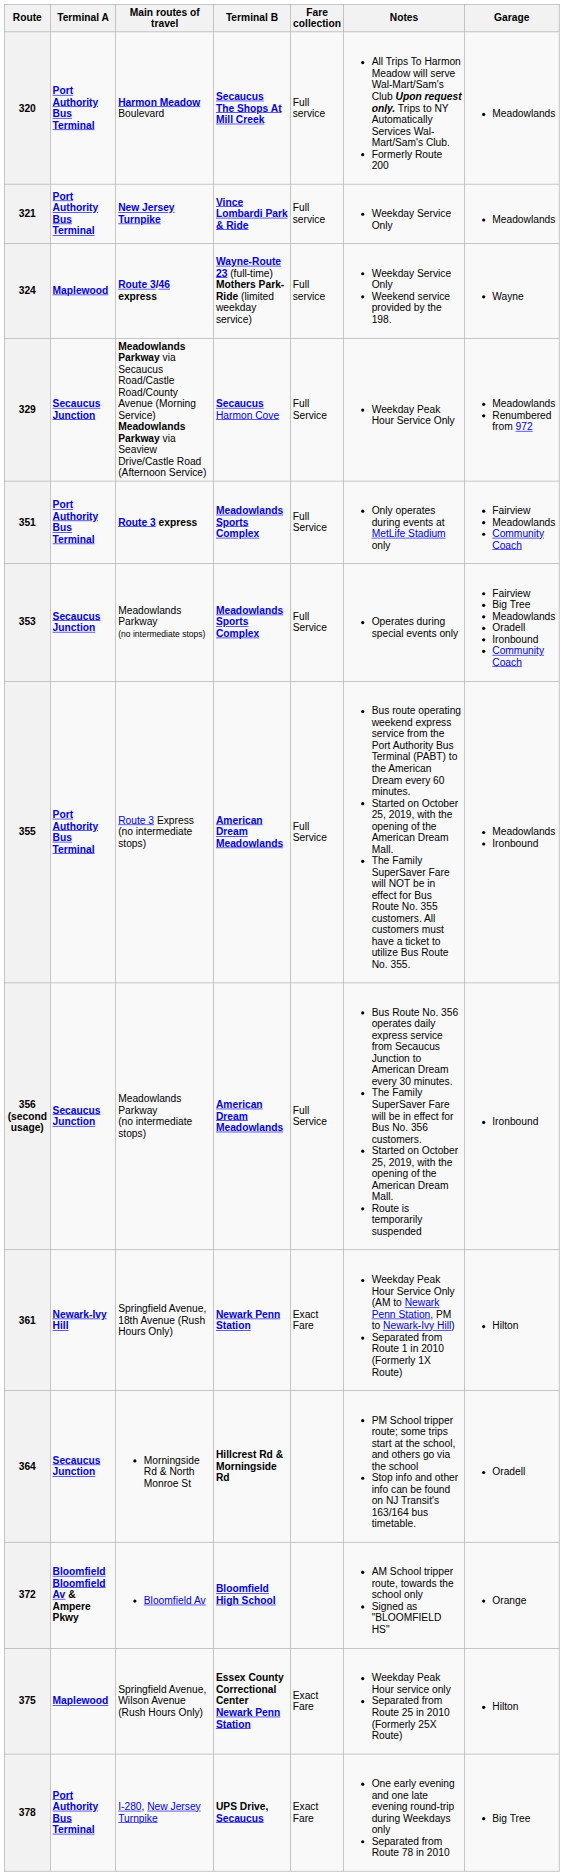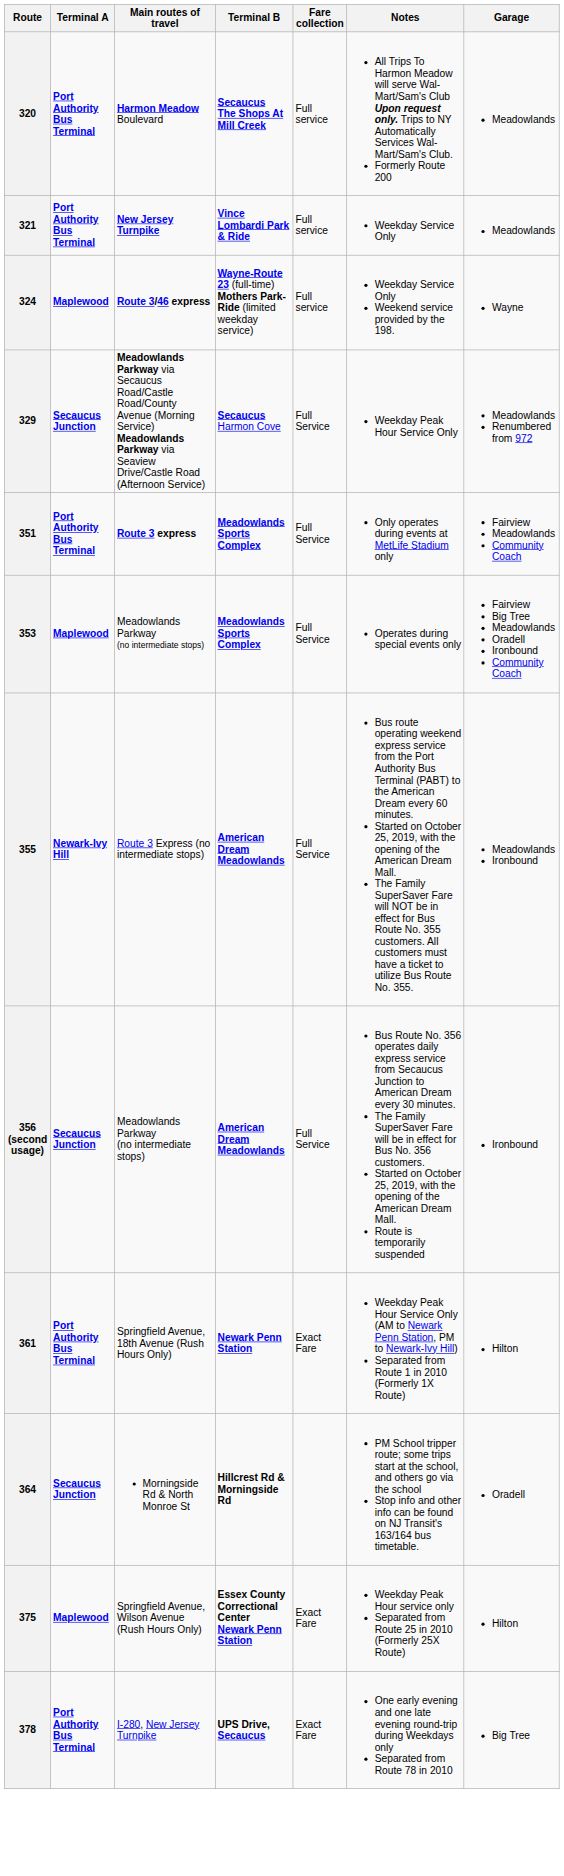 <table class="wikitable">
 <tr>
 <th>Route</th>
 <th>Terminal A</th>
 <th>Main routes of travel</th>
 <th>Terminal B</th>
 <th>Fare collection</th>
 <th>Notes</th>
 <th>Garage</th>
 </tr>
 <tr>
 <th><div>320</div></th>
 <td><strong><a href='#'>Port Authority Bus Terminal</a></strong></td>
 <td><strong><a href='#'>Harmon Meadow</a></strong> Boulevard</td>
 <td><strong><a href='#'>Secaucus</a></strong><br><strong><a href='#'>The Shops At Mill Creek</a></strong></td>
 <td>Full service</td>
 <td><br><ul><li>All Trips To Harmon Meadow will serve Wal-Mart/Sam's Club <strong><em>Upon request only.</em></strong> Trips to NY Automatically Services Wal-Mart/Sam's Club.</li><li>Formerly Route 200</li></ul></td>
 <td><br><ul><li>Meadowlands</li></ul></td>
 </tr>
 <tr>
 <th><div>321</div></th>
 <td><strong><a href='#'>Port Authority Bus Terminal</a></strong></td>
 <td><strong><a href='#'>New Jersey Turnpike</a></strong></td>
 <td><strong><a href='#'>Vince Lombardi Park & Ride</a></strong></td>
 <td>Full service</td>
 <td><br><ul><li>Weekday Service Only</li></ul></td>
 <td><br><ul><li>Meadowlands</li></ul></td>
 </tr>
 <tr>
 <th><div>324</div></th>
 <td><strong><a href='#'>Maplewood</a></strong></td>
 <td><strong><a href='#'>Route 3</a>/<a href='#'>46</a> express</strong></td>
 <td><strong><a href='#'>Wayne-Route 23</a></strong> (full-time)<br><strong>Mothers Park-Ride</strong> (limited weekday service)</td>
 <td>Full service</td>
 <td><br><ul><li>Weekday Service Only</li><li>Weekend service provided by the 198.</li></ul></td>
 <td><br><ul><li>Wayne</li></ul></td>
 </tr>
 <tr>
 <th><div>329</div></th>
 <td><strong><a href='#'>Secaucus Junction</a></strong></td>
 <td><strong>Meadowlands Parkway</strong> via Secaucus Road/Castle Road/County Avenue (Morning Service)<br><strong>Meadowlands Parkway</strong> via Seaview Drive/Castle Road (Afternoon Service)</td>
 <td><strong><a href='#'>Secaucus</a></strong><br><a href='#'>Harmon Cove</a></td>
 <td>Full Service</td>
 <td><br><ul><li>Weekday Peak Hour Service Only</li></ul></td>
 <td><br><ul><li>Meadowlands</li><li>Renumbered from <a href='#'>972</a></li></ul></td>
 </tr>
 <tr>
 <th>351</th>
 <td><strong><a href='#'>Port Authority Bus Terminal</a></strong></td>
 <td><strong><a href='#'>Route 3</a> express</strong></td>
 <td><strong><a href='#'>Meadowlands Sports Complex</a></strong></td>
 <td>Full Service</td>
 <td><br><ul><li>Only operates during events at <a href='#'>MetLife Stadium</a> only</li></ul></td>
 <td><br><ul><li>Fairview</li><li>Meadowlands</li><li><a href='#'>Community Coach</a></li></ul></td>
 </tr>
 <tr>
 <th><div>353</div></th>
-<td><strong><a href='#'>Secaucus Junction</a></strong></td>
+<td><strong><a href='#'>Maplewood</a></strong></td>
 <td>Meadowlands Parkway<br><small>(no intermediate stops)</small></td>
 <td><strong><a href='#'>Meadowlands Sports Complex</a></strong></td>
 <td>Full Service</td>
 <td><br><ul><li>Operates during special events only</li></ul></td>
 <td><br><ul><li>Fairview</li><li>Big Tree</li><li>Meadowlands</li><li>Oradell</li><li>Ironbound</li><li><a href='#'>Community Coach</a></li></ul></td>
 </tr>
 <tr>
 <th><div>355</div></th>
-<td><strong><a href='#'>Port Authority Bus Terminal</a></strong></td>
+<td><strong><a href='#'>Newark-Ivy Hill</a></strong></td>
 <td><a href='#'>Route 3</a> Express (no intermediate stops)</td>
 <td><strong><a href='#'>American Dream Meadowlands</a></strong></td>
 <td>Full Service</td>
 <td><br><ul><li>Bus route operating weekend express service from the Port Authority Bus Terminal (PABT) to the American Dream every 60 minutes.</li><li>Started on October 25, 2019, with the opening of the American Dream Mall.</li><li>The Family SuperSaver Fare will NOT be in effect for Bus Route No. 355 customers. All customers must have a ticket to utilize Bus Route No. 355.</li></ul></td>
 <td><br><ul><li>Meadowlands</li><li>Ironbound</li></ul></td>
 </tr>
 <tr>
 <th><div>356 (second usage)</div></th>
 <td><strong><a href='#'>Secaucus Junction</a></strong></td>
 <td>Meadowlands Parkway<br>(no intermediate stops)</td>
 <td><strong><a href='#'>American Dream Meadowlands</a></strong></td>
 <td>Full Service</td>
 <td><br><ul><li>Bus Route No. 356 operates daily express service from Secaucus Junction to American Dream every 30 minutes.</li><li>The Family SuperSaver Fare will be in effect for Bus No. 356 customers.</li><li>Started on October 25, 2019, with the opening of the American Dream Mall.</li><li>Route is temporarily suspended </li></ul></td>
 <td><br><ul><li>Ironbound</li></ul></td>
 </tr>
 <tr>
 <th><div>361</div></th>
-<td><strong><a href='#'>Newark-Ivy Hill</a></strong></td>
+<td><strong><a href='#'>Port Authority Bus Terminal</a></strong></td>
 <td>Springfield Avenue, 18th Avenue (Rush Hours Only)</td>
 <td><strong><a href='#'>Newark Penn Station</a></strong><br></td>
 <td>Exact Fare</td>
 <td><br><ul><li>Weekday Peak Hour Service Only (AM to <a href='#'>Newark Penn Station</a>, PM to <a href='#'>Newark-Ivy Hill</a>)</li><li>Separated from Route 1 in 2010 (Formerly 1X Route)</li></ul></td>
 <td><br><ul><li>Hilton</li></ul></td>
 </tr>
 <tr>
 <th><div>364</div></th>
 <td><strong><a href='#'>Secaucus Junction</a></strong></td>
 <td><br><ul><li>Morningside Rd & North Monroe St</li></ul></td>
 <td><strong>Hillcrest Rd & Morningside Rd</strong></td>
 <td></td>
 <td><br><ul><li>PM School tripper route; some trips start at the school, and others go via the school</li><li>Stop info and other info can be found on NJ Transit's 163/164 bus timetable.</li></ul></td>
 <td><br><ul><li>Oradell</li></ul></td>
-</tr>
-<tr>
-<th><div>372</div></th>
-<td><strong><a href='#'>Bloomfield</a> <a href='#'>Bloomfield Av</a> & Ampere Pkwy</strong></td>
-<td><br><ul><li><a href='#'>Bloomfield Av</a></li></ul></td>
-<td><strong><a href='#'>Bloomfield High School</a></strong></td>
-<td></td>
-<td><br><ul><li>AM School tripper route, towards the school only</li><li>Signed as "BLOOMFIELD HS"</li></ul></td>
-<td><br><ul><li>Orange</li></ul></td>
 </tr>
 <tr>
 <th><div>375</div></th>
 <td><strong><a href='#'>Maplewood</a></strong></td>
 <td>Springfield Avenue, Wilson Avenue (Rush Hours Only)</td>
 <td><strong>Essex County Correctional Center</strong><br><strong><a href='#'>Newark Penn Station</a></strong><br></td>
 <td>Exact Fare</td>
 <td><br><ul><li>Weekday Peak Hour service only</li><li>Separated from Route 25 in 2010 (Formerly 25X Route)</li></ul></td>
 <td><br><ul><li>Hilton</li></ul></td>
 </tr>
 <tr>
 <th><div>378</div></th>
 <td><strong><a href='#'>Port Authority Bus Terminal</a></strong></td>
 <td><a href='#'>I-280</a>, <a href='#'>New Jersey Turnpike</a></td>
 <td><strong>UPS Drive, <a href='#'>Secaucus</a></strong><br></td>
 <td>Exact Fare</td>
 <td><br><ul><li>One early evening and one late evening round-trip during Weekdays only</li><li>Separated from Route 78 in 2010</li></ul></td>
 <td><br><ul><li>Big Tree</li></ul></td>
 </tr>
 </table>
